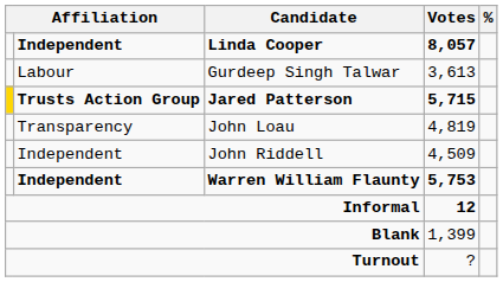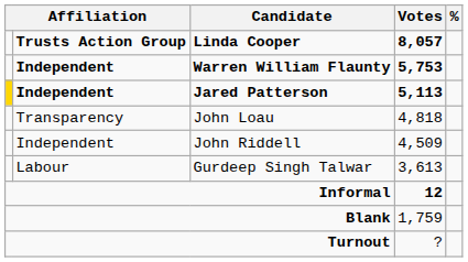 <table class="wikitable col4right col5right" style="font-size:90%">
 <tr>
 <th colspan="2">Affiliation</th>
 <th>Candidate</th>
 <th>Votes</th>
 <th>%</th>
 </tr>
 <tr>
 <td></td>
-<td><strong>Independent</strong></td>
+<td><strong>Trusts Action Group</strong></td>
 <td><strong>Linda Cooper</strong></td>
 <td><strong>8,057</strong></td>
 <td></td>
 </tr>
 <tr>
 <td></td>
-<td>Labour</td>
-<td>Gurdeep Singh Talwar</td>
-<td>3,613</td>
+<td><strong>Independent</strong></td>
+<td><strong>Warren William Flaunty</strong></td>
+<td><strong>5,753</strong></td>
 <td></td>
 </tr>
 <tr>
 <td style="background:gold"></td>
-<td><strong>Trusts Action Group</strong></td>
+<td><strong>Independent</strong></td>
 <td><strong>Jared Patterson</strong></td>
-<td><strong>5,715</strong></td>
+<td><strong>5,113</strong></td>
 <td></td>
 </tr>
 <tr>
 <td></td>
 <td>Transparency</td>
 <td>John Loau</td>
-<td>4,819</td>
+<td>4,818</td>
 <td></td>
 </tr>
 <tr>
 <td></td>
 <td>Independent</td>
 <td>John Riddell</td>
 <td>4,509</td>
 <td></td>
 </tr>
 <tr>
 <td></td>
-<td><strong>Independent</strong></td>
-<td><strong>Warren William Flaunty</strong></td>
-<td><strong>5,753</strong></td>
+<td>Labour</td>
+<td>Gurdeep Singh Talwar</td>
+<td>3,613</td>
 <td></td>
 </tr>
 <tr>
 <td colspan="3" style="text-align:right"><strong>Informal</strong></td>
 <td style="text-align:right"><strong>12</strong></td>
 <td style="text-align:right"></td>
 </tr>
 <tr>
 <td colspan="3" style="text-align:right"><strong>Blank</strong></td>
-<td style="text-align:right">1,399</td>
+<td style="text-align:right">1,759</td>
 <td style="text-align:right"></td>
 </tr>
 <tr>
 <td colspan="3" style="text-align:right"><strong>Turnout</strong></td>
 <td style="text-align:right">?</td>
 <td></td>
 </tr>
 </table>
